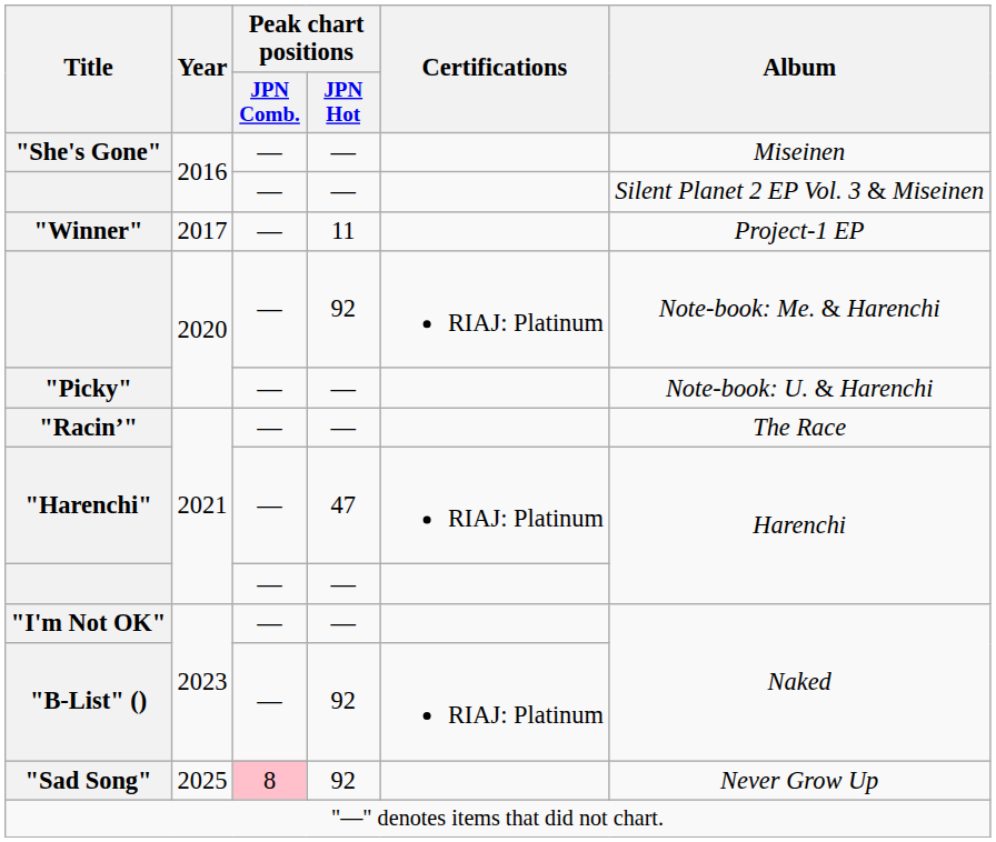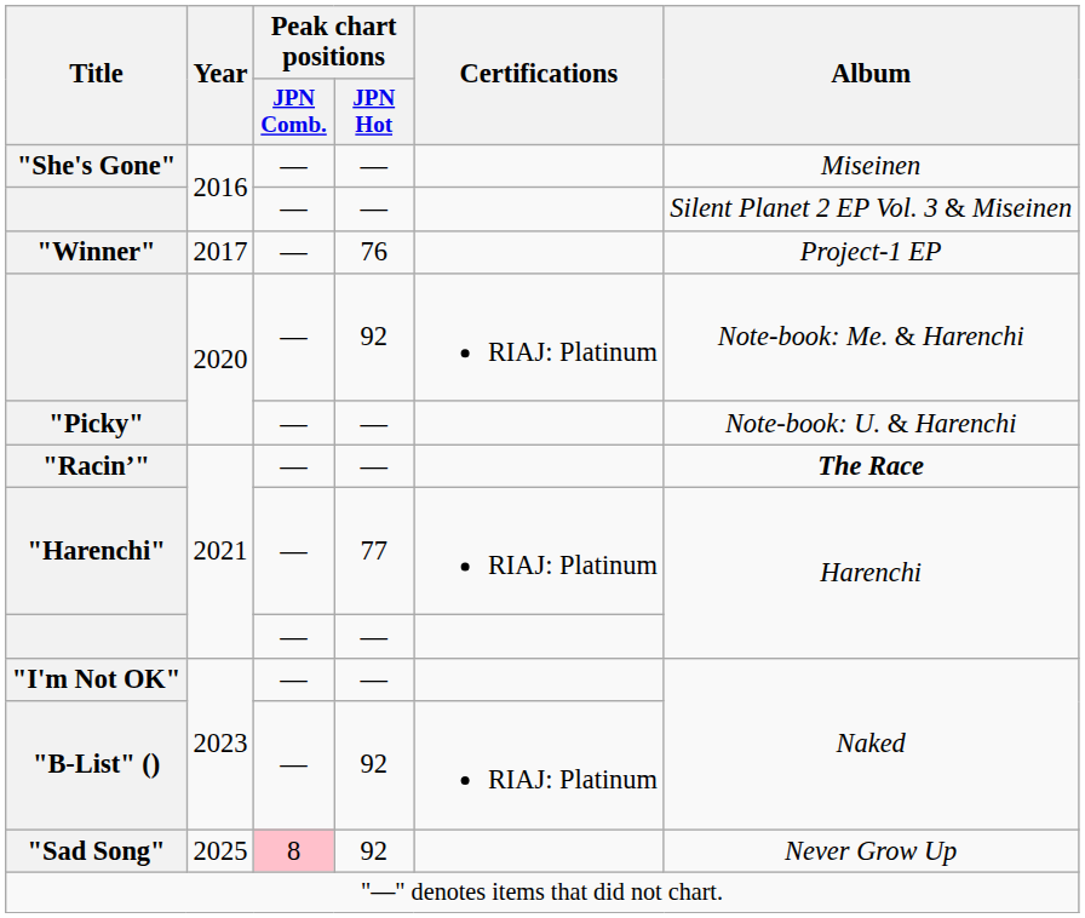 <table class="wikitable plainrowheaders" style="text-align:center;">
 <tr>
 <th scope="col" rowspan="2">Title</th>
 <th scope="col" rowspan="2">Year</th>
 <th scope="col" colspan="2">Peak chart positions</th>
 <th scope="col" rowspan="2">Certifications</th>
 <th scope="col" rowspan="2">Album</th>
 </tr>
 <tr>
 <th style="width:3em;font-size:85%"><a href='#'>JPN<br>Comb.</a><br></th>
 <th style="width:3em;font-size:85%"><a href='#'>JPN<br>Hot</a><br></th>
 </tr>
 <tr>
 <th scope="row">"She's Gone"</th>
 <td rowspan="2">2016</td>
 <td>—</td>
 <td>—</td>
 <td></td>
 <td><em>Miseinen</em></td>
 </tr>
 <tr>
 <th scope="row"><br></th>
 <td>—</td>
 <td>—</td>
 <td></td>
 <td><em>Silent Planet 2 EP Vol. 3</em> & <em>Miseinen</em></td>
 </tr>
 <tr>
 <th scope="row">"Winner"<br></th>
 <td>2017</td>
 <td>—</td>
-<td>11</td>
+<td>76</td>
 <td></td>
 <td><em>Project-1 EP</em></td>
 </tr>
 <tr>
 <th scope="row"></th>
 <td rowspan="2">2020</td>
 <td>—</td>
 <td>92</td>
 <td><br><ul><li>RIAJ: Platinum </li></ul></td>
 <td><em>Note-book: Me.</em> & <em>Harenchi</em></td>
 </tr>
 <tr>
 <th scope="row">"Picky"</th>
 <td>—</td>
 <td>—</td>
 <td></td>
 <td><em>Note-book: U.</em> & <em>Harenchi</em></td>
 </tr>
 <tr>
 <th scope="row">"Racin’"<br></th>
 <td rowspan="3">2021</td>
 <td>—</td>
 <td>—</td>
 <td></td>
-<td><em>The Race</em></td>
+<td><strong><em>The Race</em></strong></td>
 </tr>
 <tr>
 <th scope="row">"Harenchi"</th>
 <td>—</td>
-<td>47</td>
+<td>77</td>
 <td><br><ul><li>RIAJ: Platinum </li></ul></td>
 <td rowspan="2"><em>Harenchi</em></td>
 </tr>
 <tr>
 <th scope="row"></th>
 <td>—</td>
 <td>—</td>
 </tr>
 <tr>
 <th scope="row">"I'm Not OK"</th>
 <td rowspan="2">2023</td>
 <td>—</td>
 <td>—</td>
 <td></td>
 <td rowspan="2"><em>Naked</em></td>
 </tr>
 <tr>
 <th scope="row">"B-List" ()</th>
 <td>—</td>
 <td>92</td>
 <td><br><ul><li>RIAJ: Platinum </li></ul></td>
 </tr>
 <tr>
 <th scope="row">"Sad Song"</th>
 <td>2025</td>
 <td style="background: pink;">8</td>
 <td>92</td>
 <td></td>
 <td><em>Never Grow Up</em></td>
 </tr>
 <tr>
 <td colspan="12" align="center" style="font-size:90%;">"—" denotes items that did not chart.</td>
 </tr>
 </table>
